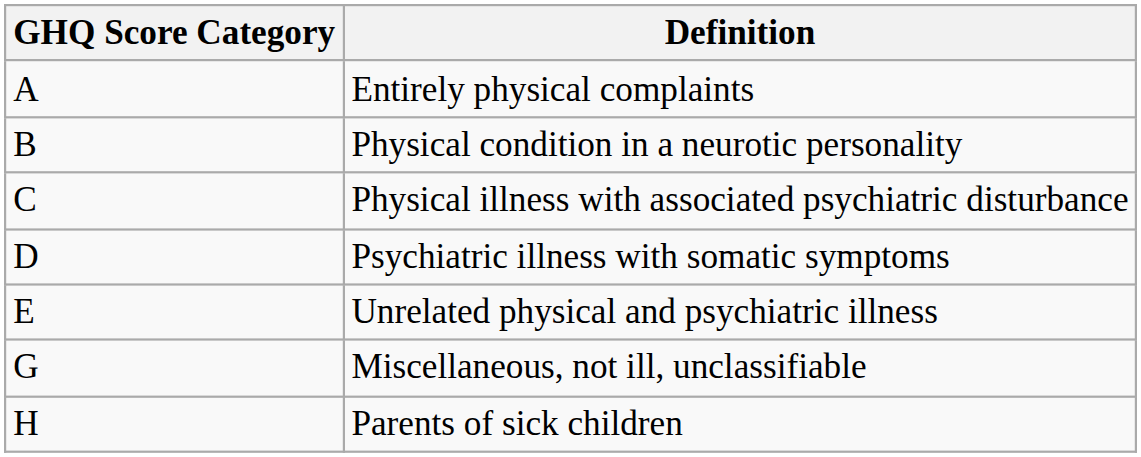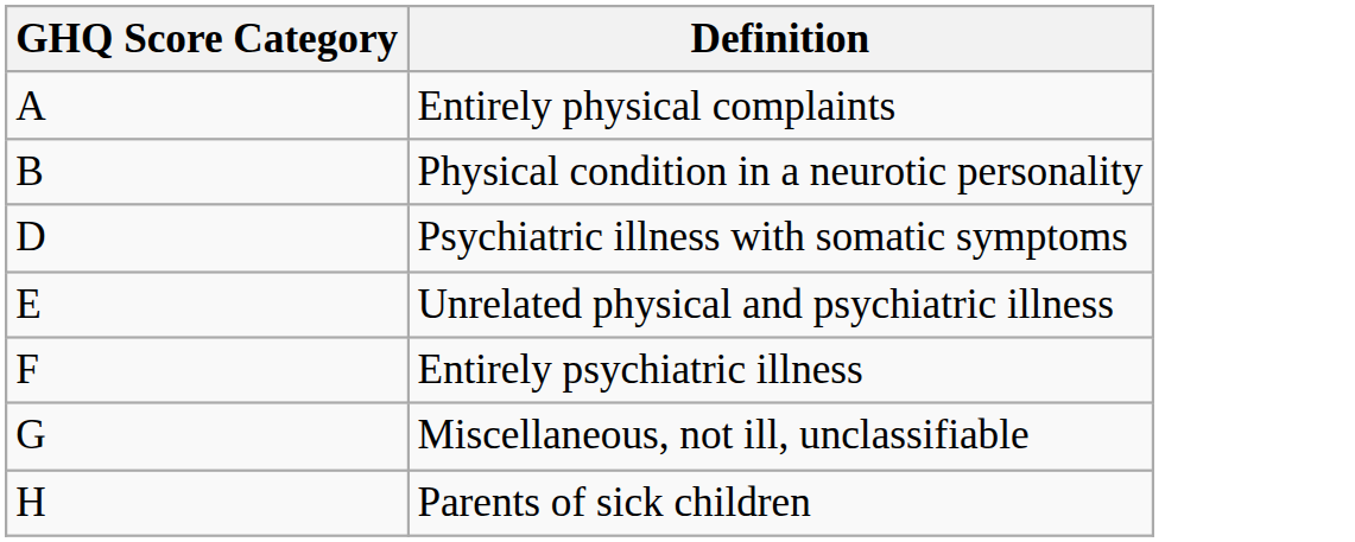 <table class="wikitable">
 <tr>
 <th>GHQ Score Category</th>
 <th>Definition</th>
 </tr>
 <tr>
 <td>A</td>
 <td>Entirely physical complaints</td>
 </tr>
 <tr>
 <td>B</td>
 <td>Physical condition in a neurotic personality</td>
 </tr>
 <tr>
-<td>C</td>
-<td>Physical illness with associated psychiatric disturbance</td>
-</tr>
-<tr>
 <td>D</td>
 <td>Psychiatric illness with somatic symptoms</td>
 </tr>
 <tr>
 <td>E</td>
 <td>Unrelated physical and psychiatric illness</td>
+</tr>
+<tr>
+<td>F</td>
+<td>Entirely psychiatric illness</td>
 </tr>
 <tr>
 <td>G</td>
 <td>Miscellaneous, not ill, unclassifiable</td>
 </tr>
 <tr>
 <td>H</td>
 <td>Parents of sick children</td>
 </tr>
 </table>
